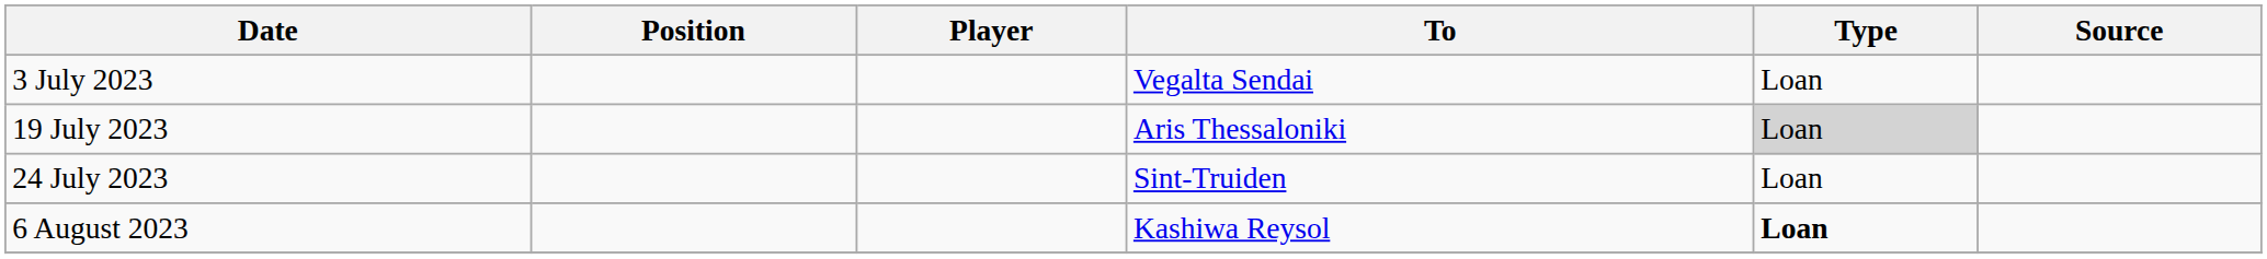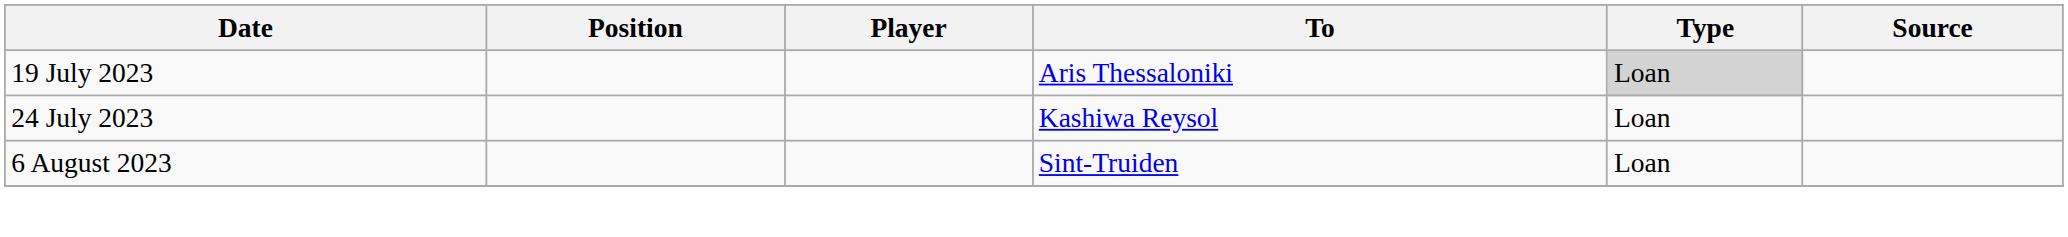 <table class="wikitable sortable" style="width:90%; text-align:center; font-size:95%; text-align:left;">
 <tr>
 <th>Date</th>
 <th>Position</th>
 <th>Player</th>
 <th>To</th>
 <th>Type</th>
 <th>Source</th>
-</tr>
-<tr>
-<td>3 July 2023</td>
-<td></td>
-<td></td>
-<td> <a href='#'>Vegalta Sendai</a></td>
-<td>Loan</td>
-<td></td>
 </tr>
 <tr>
 <td>19 July 2023</td>
 <td></td>
 <td></td>
 <td> <a href='#'>Aris Thessaloniki</a></td>
 <td style="background: lightgrey;">Loan</td>
 <td></td>
 </tr>
 <tr>
 <td>24 July 2023</td>
 <td></td>
 <td></td>
-<td> <a href='#'>Sint-Truiden</a></td>
+<td> <a href='#'>Kashiwa Reysol</a></td>
 <td>Loan</td>
 <td></td>
 </tr>
 <tr>
 <td>6 August 2023</td>
 <td></td>
 <td></td>
-<td> <a href='#'>Kashiwa Reysol</a></td>
-<td><strong>Loan</strong></td>
+<td> <a href='#'>Sint-Truiden</a></td>
+<td>Loan</td>
 <td></td>
 </tr>
 <tr>
 </tr>
 </table>
